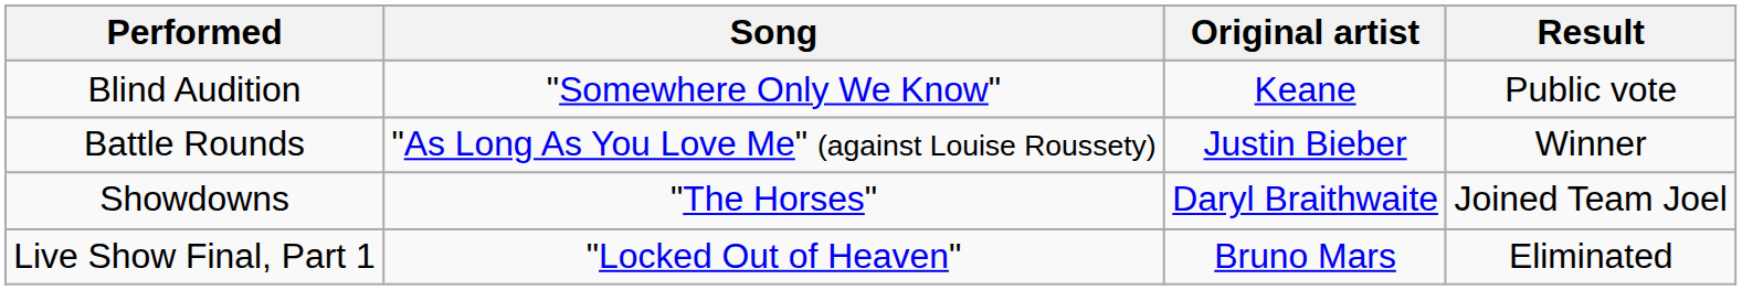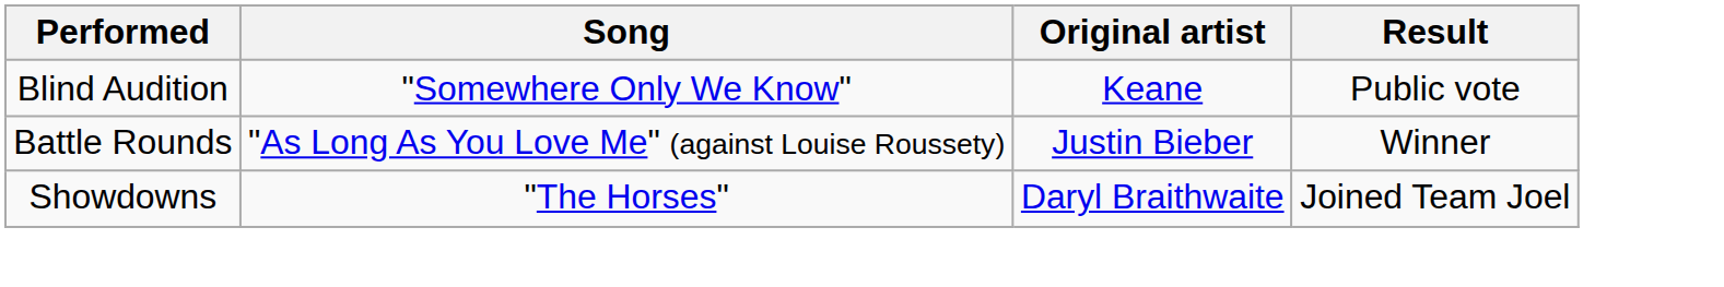 <table class="wikitable plainrowheaders" style="text-align:center;">
 <tr>
 <th scope="col">Performed</th>
 <th scope="col">Song</th>
 <th scope="col">Original artist</th>
 <th scope="col">Result</th>
 </tr>
 <tr>
 <td>Blind Audition</td>
 <td>"<a href='#'>Somewhere Only We Know</a>"</td>
 <td><a href='#'>Keane</a></td>
 <td>Public vote</td>
 </tr>
 <tr>
 <td>Battle Rounds</td>
 <td>"<a href='#'>As Long As You Love Me</a>" <small>(against Louise Roussety)</small></td>
 <td><a href='#'>Justin Bieber</a></td>
 <td>Winner</td>
 </tr>
 <tr>
 <td>Showdowns</td>
 <td>"<a href='#'>The Horses</a>"</td>
 <td><a href='#'>Daryl Braithwaite</a></td>
 <td>Joined Team Joel</td>
 </tr>
-<tr>
-<td>Live Show Final, Part 1</td>
-<td>"<a href='#'>Locked Out of Heaven</a>"</td>
-<td><a href='#'>Bruno Mars</a></td>
-<td>Eliminated</td>
-</tr>
 </table>
